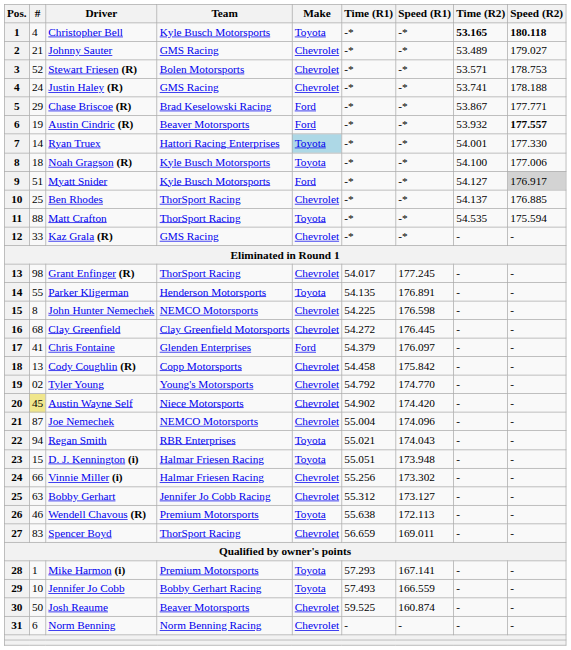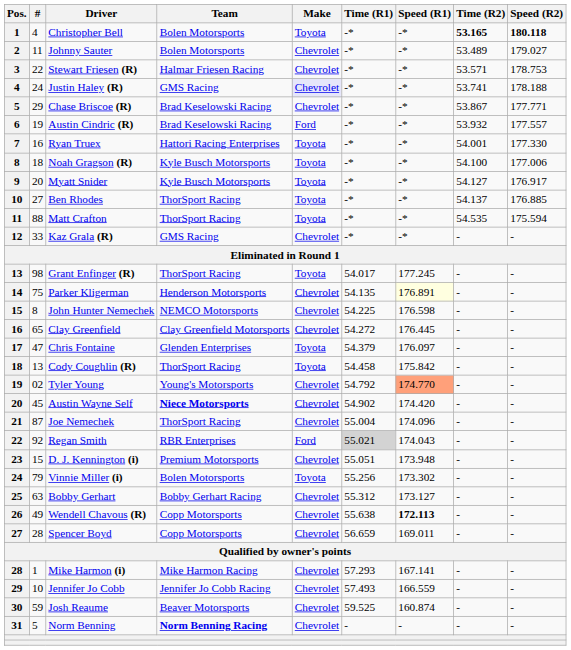 <table class="wikitable" style="font-size:95%">
 <tr>
 <th>Pos.</th>
 <th>#</th>
 <th>Driver</th>
 <th>Team</th>
 <th>Make</th>
 <th>Time (R1)</th>
 <th>Speed (R1)</th>
 <th>Time (R2)</th>
 <th>Speed (R2)</th>
 </tr>
 <tr>
 <th>1</th>
 <td>4</td>
 <td><a href='#'>Christopher Bell</a></td>
-<td><a href='#'>Kyle Busch Motorsports</a></td>
+<td><a href='#'>Bolen Motorsports</a></td>
 <td><a href='#'>Toyota</a></td>
 <td>-*</td>
 <td>-*</td>
 <td><strong>53.165</strong></td>
 <td><strong>180.118</strong></td>
 </tr>
 <tr>
 <th>2</th>
-<td>21</td>
+<td>11</td>
 <td><a href='#'>Johnny Sauter</a></td>
-<td><a href='#'>GMS Racing</a></td>
+<td><a href='#'>Bolen Motorsports</a></td>
 <td><a href='#'>Chevrolet</a></td>
 <td>-*</td>
 <td>-*</td>
 <td>53.489</td>
 <td>179.027</td>
 </tr>
 <tr>
 <th>3</th>
-<td>52</td>
+<td>22</td>
 <td><a href='#'>Stewart Friesen</a> <strong>(R)</strong></td>
-<td><a href='#'>Bolen Motorsports</a></td>
+<td><a href='#'>Halmar Friesen Racing</a></td>
 <td><a href='#'>Chevrolet</a></td>
 <td>-*</td>
 <td>-*</td>
 <td>53.571</td>
 <td>178.753</td>
 </tr>
 <tr>
 <th>4</th>
 <td>24</td>
 <td><a href='#'>Justin Haley</a> <strong>(R)</strong></td>
 <td><a href='#'>GMS Racing</a></td>
-<td><a href='#'>Chevrolet</a></td>
+<td style="background: lavender;"><a href='#'>Chevrolet</a></td>
 <td>-*</td>
 <td>-*</td>
 <td>53.741</td>
 <td>178.188</td>
 </tr>
 <tr>
 <th>5</th>
 <td>29</td>
 <td><a href='#'>Chase Briscoe</a> <strong>(R)</strong></td>
 <td><a href='#'>Brad Keselowski Racing</a></td>
-<td><a href='#'>Ford</a></td>
+<td><a href='#'>Chevrolet</a></td>
 <td>-*</td>
 <td>-*</td>
 <td>53.867</td>
 <td>177.771</td>
 </tr>
 <tr>
 <th>6</th>
 <td>19</td>
 <td><a href='#'>Austin Cindric</a> <strong>(R)</strong></td>
-<td><a href='#'>Beaver Motorsports</a></td>
+<td><a href='#'>Brad Keselowski Racing</a></td>
 <td><a href='#'>Ford</a></td>
 <td>-*</td>
 <td>-*</td>
 <td>53.932</td>
-<td><strong>177.557</strong></td>
+<td>177.557</td>
 </tr>
 <tr>
 <th>7</th>
-<td>14</td>
+<td>16</td>
 <td><a href='#'>Ryan Truex</a></td>
 <td><a href='#'>Hattori Racing Enterprises</a></td>
-<td style="background: lightblue;"><a href='#'>Toyota</a></td>
+<td><a href='#'>Toyota</a></td>
 <td>-*</td>
 <td>-*</td>
 <td>54.001</td>
 <td>177.330</td>
 </tr>
 <tr>
 <th>8</th>
 <td>18</td>
 <td><a href='#'>Noah Gragson</a> <strong>(R)</strong></td>
 <td><a href='#'>Kyle Busch Motorsports</a></td>
 <td><a href='#'>Toyota</a></td>
 <td>-*</td>
 <td>-*</td>
 <td>54.100</td>
 <td>177.006</td>
 </tr>
 <tr>
 <th>9</th>
-<td>51</td>
+<td>20</td>
 <td><a href='#'>Myatt Snider</a></td>
 <td><a href='#'>Kyle Busch Motorsports</a></td>
-<td><a href='#'>Ford</a></td>
+<td><a href='#'>Toyota</a></td>
 <td>-*</td>
 <td>-*</td>
 <td>54.127</td>
-<td style="background: lightgrey;">176.917</td>
+<td>176.917</td>
 </tr>
 <tr>
 <th>10</th>
-<td>25</td>
+<td>27</td>
 <td><a href='#'>Ben Rhodes</a></td>
 <td><a href='#'>ThorSport Racing</a></td>
-<td><a href='#'>Chevrolet</a></td>
+<td><a href='#'>Toyota</a></td>
 <td>-*</td>
 <td>-*</td>
 <td>54.137</td>
 <td>176.885</td>
 </tr>
 <tr>
 <th>11</th>
 <td>88</td>
 <td><a href='#'>Matt Crafton</a></td>
 <td><a href='#'>ThorSport Racing</a></td>
 <td><a href='#'>Toyota</a></td>
 <td>-*</td>
 <td>-*</td>
 <td>54.535</td>
 <td>175.594</td>
 </tr>
 <tr>
 <th>12</th>
 <td>33</td>
 <td><a href='#'>Kaz Grala</a> <strong>(R)</strong></td>
 <td><a href='#'>GMS Racing</a></td>
 <td><a href='#'>Chevrolet</a></td>
 <td>-*</td>
 <td>-*</td>
 <td>-</td>
 <td>-</td>
 </tr>
 <tr>
 <th colspan="9">Eliminated in Round 1</th>
 </tr>
 <tr>
 <th>13</th>
 <td>98</td>
 <td><a href='#'>Grant Enfinger</a> <strong>(R)</strong></td>
 <td><a href='#'>ThorSport Racing</a></td>
-<td><a href='#'>Chevrolet</a></td>
+<td><a href='#'>Toyota</a></td>
 <td>54.017</td>
 <td>177.245</td>
 <td>-</td>
 <td>-</td>
 </tr>
 <tr>
 <th>14</th>
-<td>55</td>
+<td>75</td>
 <td><a href='#'>Parker Kligerman</a></td>
 <td><a href='#'>Henderson Motorsports</a></td>
-<td><a href='#'>Toyota</a></td>
+<td><a href='#'>Chevrolet</a></td>
 <td>54.135</td>
-<td>176.891</td>
+<td style="background: lightyellow;">176.891</td>
 <td>-</td>
 <td>-</td>
 </tr>
 <tr>
 <th>15</th>
 <td>8</td>
 <td><a href='#'>John Hunter Nemechek</a></td>
 <td><a href='#'>NEMCO Motorsports</a></td>
 <td><a href='#'>Chevrolet</a></td>
 <td>54.225</td>
 <td>176.598</td>
 <td>-</td>
 <td>-</td>
 </tr>
 <tr>
 <th>16</th>
-<td>68</td>
+<td>65</td>
 <td><a href='#'>Clay Greenfield</a></td>
 <td><a href='#'>Clay Greenfield Motorsports</a></td>
 <td><a href='#'>Chevrolet</a></td>
 <td>54.272</td>
 <td>176.445</td>
 <td>-</td>
 <td>-</td>
 </tr>
 <tr>
 <th>17</th>
-<td>41</td>
+<td>47</td>
 <td><a href='#'>Chris Fontaine</a></td>
 <td><a href='#'>Glenden Enterprises</a></td>
-<td><a href='#'>Ford</a></td>
+<td><a href='#'>Toyota</a></td>
 <td>54.379</td>
 <td>176.097</td>
 <td>-</td>
 <td>-</td>
 </tr>
 <tr>
 <th>18</th>
 <td>13</td>
 <td><a href='#'>Cody Coughlin</a> <strong>(R)</strong></td>
-<td><a href='#'>Copp Motorsports</a></td>
-<td><a href='#'>Chevrolet</a></td>
+<td><a href='#'>ThorSport Racing</a></td>
+<td><a href='#'>Toyota</a></td>
 <td>54.458</td>
 <td>175.842</td>
 <td>-</td>
 <td>-</td>
 </tr>
 <tr>
 <th>19</th>
 <td>02</td>
 <td><a href='#'>Tyler Young</a></td>
 <td><a href='#'>Young's Motorsports</a></td>
 <td><a href='#'>Chevrolet</a></td>
 <td>54.792</td>
-<td>174.770</td>
+<td style="background: lightsalmon;">174.770</td>
 <td>-</td>
 <td>-</td>
 </tr>
 <tr>
 <th>20</th>
-<td style="background: khaki;">45</td>
+<td>45</td>
 <td><a href='#'>Austin Wayne Self</a></td>
-<td><a href='#'>Niece Motorsports</a></td>
+<td><strong><a href='#'>Niece Motorsports</a></strong></td>
 <td><a href='#'>Chevrolet</a></td>
 <td>54.902</td>
 <td>174.420</td>
 <td>-</td>
 <td>-</td>
 </tr>
 <tr>
 <th>21</th>
 <td>87</td>
 <td><a href='#'>Joe Nemechek</a></td>
-<td><a href='#'>NEMCO Motorsports</a></td>
+<td><a href='#'>ThorSport Racing</a></td>
 <td><a href='#'>Chevrolet</a></td>
 <td>55.004</td>
 <td>174.096</td>
 <td>-</td>
 <td>-</td>
 </tr>
 <tr>
 <th>22</th>
-<td>94</td>
+<td>92</td>
 <td><a href='#'>Regan Smith</a></td>
 <td><a href='#'>RBR Enterprises</a></td>
-<td><a href='#'>Toyota</a></td>
-<td>55.021</td>
+<td><a href='#'>Ford</a></td>
+<td style="background: lightgrey;">55.021</td>
 <td>174.043</td>
 <td>-</td>
 <td>-</td>
 </tr>
 <tr>
 <th>23</th>
 <td>15</td>
 <td><a href='#'>D. J. Kennington</a> <strong>(i)</strong></td>
-<td><a href='#'>Halmar Friesen Racing</a></td>
-<td><a href='#'>Toyota</a></td>
+<td><a href='#'>Premium Motorsports</a></td>
+<td><a href='#'>Chevrolet</a></td>
 <td>55.051</td>
 <td>173.948</td>
 <td>-</td>
 <td>-</td>
 </tr>
 <tr>
 <th>24</th>
-<td>66</td>
+<td>79</td>
 <td><a href='#'>Vinnie Miller</a> <strong>(i)</strong></td>
-<td><a href='#'>Halmar Friesen Racing</a></td>
-<td><a href='#'>Chevrolet</a></td>
+<td><a href='#'>Bolen Motorsports</a></td>
+<td><a href='#'>Toyota</a></td>
 <td>55.256</td>
 <td>173.302</td>
 <td>-</td>
 <td>-</td>
 </tr>
 <tr>
 <th>25</th>
 <td>63</td>
 <td><a href='#'>Bobby Gerhart</a></td>
-<td><a href='#'>Jennifer Jo Cobb Racing</a></td>
+<td><a href='#'>Bobby Gerhart Racing</a></td>
 <td><a href='#'>Chevrolet</a></td>
 <td>55.312</td>
 <td>173.127</td>
 <td>-</td>
 <td>-</td>
 </tr>
 <tr>
 <th>26</th>
-<td>46</td>
+<td>49</td>
 <td><a href='#'>Wendell Chavous</a> <strong>(R)</strong></td>
-<td><a href='#'>Premium Motorsports</a></td>
-<td><a href='#'>Toyota</a></td>
+<td><a href='#'>Copp Motorsports</a></td>
+<td><a href='#'>Chevrolet</a></td>
 <td>55.638</td>
-<td>172.113</td>
+<td><strong>172.113</strong></td>
 <td>-</td>
 <td>-</td>
 </tr>
 <tr>
 <th>27</th>
-<td>83</td>
+<td>28</td>
 <td><a href='#'>Spencer Boyd</a></td>
-<td><a href='#'>ThorSport Racing</a></td>
+<td><a href='#'>Copp Motorsports</a></td>
 <td><a href='#'>Chevrolet</a></td>
 <td>56.659</td>
 <td>169.011</td>
 <td>-</td>
 <td>-</td>
 </tr>
 <tr>
 <th colspan="9">Qualified by owner's points</th>
 </tr>
 <tr>
 <th>28</th>
 <td>1</td>
 <td><a href='#'>Mike Harmon</a> <strong>(i)</strong></td>
-<td><a href='#'>Premium Motorsports</a></td>
-<td><a href='#'>Toyota</a></td>
+<td><a href='#'>Mike Harmon Racing</a></td>
+<td><a href='#'>Chevrolet</a></td>
 <td>57.293</td>
 <td>167.141</td>
 <td>-</td>
 <td>-</td>
 </tr>
 <tr>
 <th>29</th>
 <td>10</td>
 <td><a href='#'>Jennifer Jo Cobb</a></td>
-<td><a href='#'>Bobby Gerhart Racing</a></td>
-<td><a href='#'>Toyota</a></td>
+<td><a href='#'>Jennifer Jo Cobb Racing</a></td>
+<td><a href='#'>Chevrolet</a></td>
 <td>57.493</td>
 <td>166.559</td>
 <td>-</td>
 <td>-</td>
 </tr>
 <tr>
 <th>30</th>
-<td>50</td>
+<td>59</td>
 <td><a href='#'>Josh Reaume</a></td>
 <td><a href='#'>Beaver Motorsports</a></td>
 <td><a href='#'>Chevrolet</a></td>
 <td>59.525</td>
 <td>160.874</td>
 <td>-</td>
 <td>-</td>
 </tr>
 <tr>
 <th>31</th>
-<td>6</td>
+<td>5</td>
 <td><a href='#'>Norm Benning</a></td>
-<td><a href='#'>Norm Benning Racing</a></td>
+<td><strong><a href='#'>Norm Benning Racing</a></strong></td>
 <td><a href='#'>Chevrolet</a></td>
 <td>-</td>
 <td>-</td>
 <td>-</td>
 <td>-</td>
 </tr>
 <tr>
 <th colspan="9"></th>
 </tr>
 <tr>
 <th colspan="9"></th>
 </tr>
 </table>
